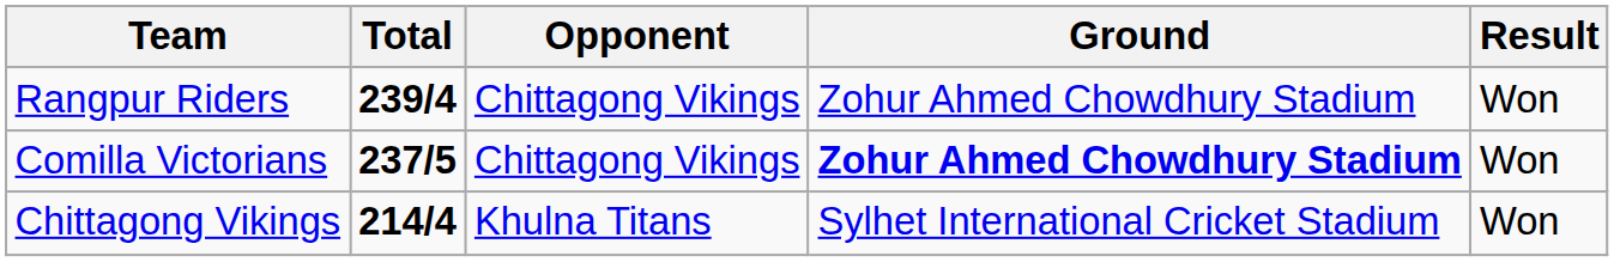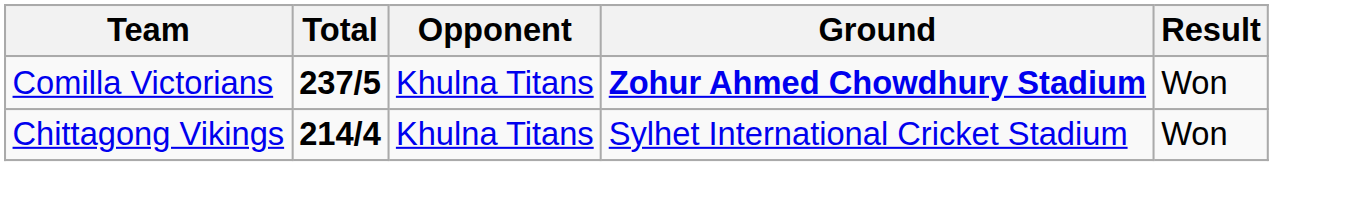 <table class="wikitable">
 <tr>
 <th>Team</th>
 <th>Total</th>
 <th>Opponent</th>
 <th>Ground</th>
 <th>Result</th>
 </tr>
 <tr>
-<td><a href='#'>Rangpur Riders</a></td>
-<td><strong>239/4</strong></td>
-<td><a href='#'>Chittagong Vikings</a></td>
-<td><a href='#'>Zohur Ahmed Chowdhury Stadium</a></td>
-<td>Won</td>
-</tr>
-<tr>
 <td><a href='#'>Comilla Victorians</a></td>
 <td><strong>237/5</strong></td>
-<td><a href='#'>Chittagong Vikings</a></td>
+<td><a href='#'>Khulna Titans</a></td>
 <td><strong><a href='#'>Zohur Ahmed Chowdhury Stadium</a></strong></td>
 <td>Won</td>
 </tr>
 <tr>
 <td><a href='#'>Chittagong Vikings</a></td>
 <td><strong>214/4</strong></td>
 <td><a href='#'>Khulna Titans</a></td>
 <td><a href='#'>Sylhet International Cricket Stadium</a></td>
 <td>Won</td>
 </tr>
 </table>
